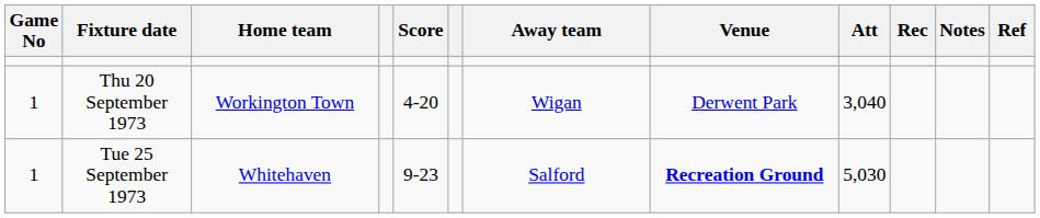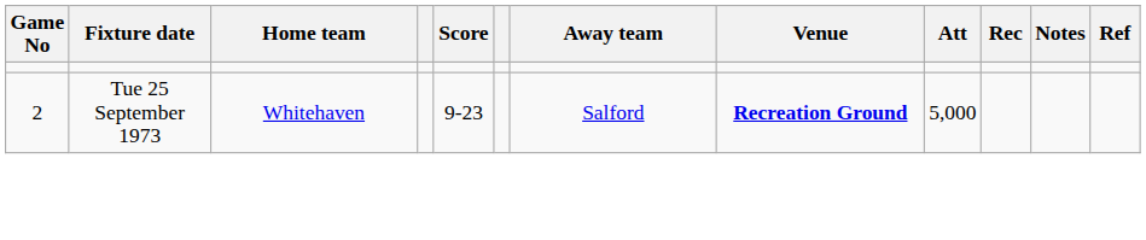 <table class="wikitable" style="text-align:center;">
 <tr>
 <th width=20 abbr="No">Game No</th>
 <th width=100 abbr="Date">Fixture date</th>
 <th width=150 abbr="Home team">Home team</th>
 <th width=5 abbr="space"></th>
 <th width=20 abbr="Score">Score</th>
 <th width=5 abbr="space"></th>
 <th width=150 abbr="Away team">Away team</th>
 <th width=150 abbr="Venue">Venue</th>
 <th width=30 abbr="Att">Att</th>
 <th width=30 abbr="Rec">Rec</th>
 <th width=20 abbr="Notes">Notes</th>
 <th width=30 abbr="Ref">Ref</th>
 </tr>
 <tr>
 <td></td>
 <td></td>
 <td></td>
 <td></td>
 <td></td>
 <td></td>
 <td></td>
 <td></td>
 <td></td>
 <td></td>
 <td></td>
 </tr>
 <tr>
-<td>1</td>
-<td>Thu 20 September 1973</td>
-<td><a href='#'>Workington Town</a></td>
-<td></td>
-<td>4-20</td>
-<td></td>
-<td><a href='#'>Wigan</a></td>
-<td><a href='#'>Derwent Park</a></td>
-<td>3,040</td>
-<td></td>
-<td></td>
-<td></td>
-</tr>
-<tr>
-<td>1</td>
+<td>2</td>
 <td>Tue 25 September 1973</td>
 <td><a href='#'>Whitehaven</a></td>
 <td></td>
 <td>9-23</td>
 <td></td>
 <td><a href='#'>Salford</a></td>
 <td><strong><a href='#'>Recreation Ground</a></strong></td>
-<td>5,030</td>
+<td>5,000</td>
 <td></td>
 <td></td>
 <td></td>
 </tr>
 </table>
